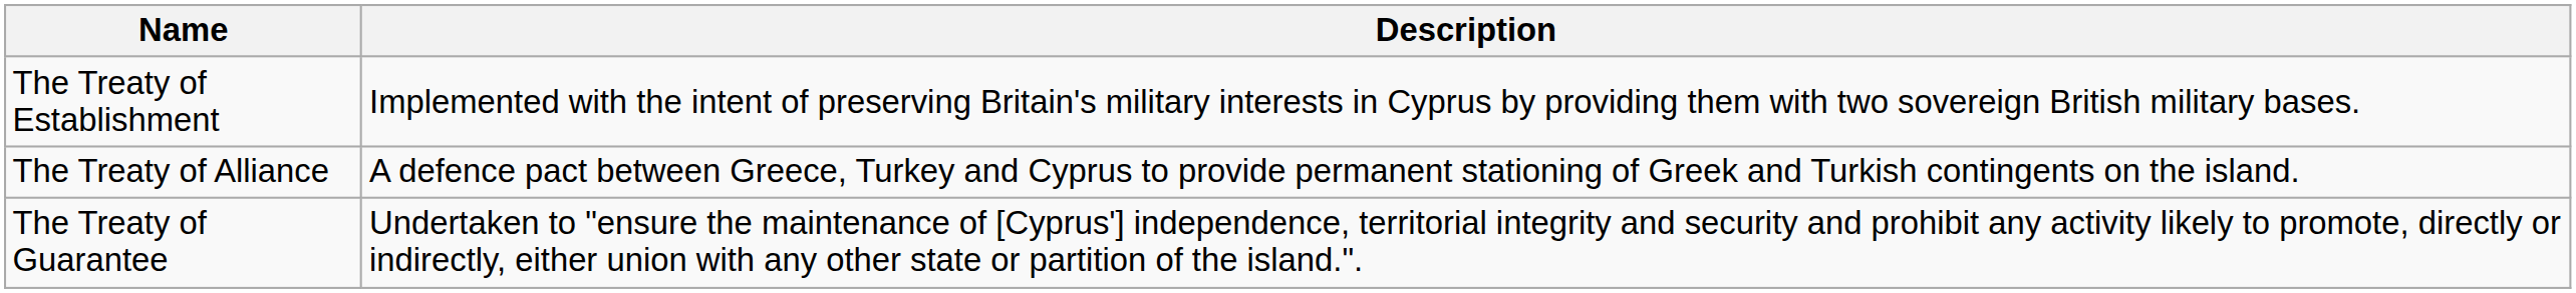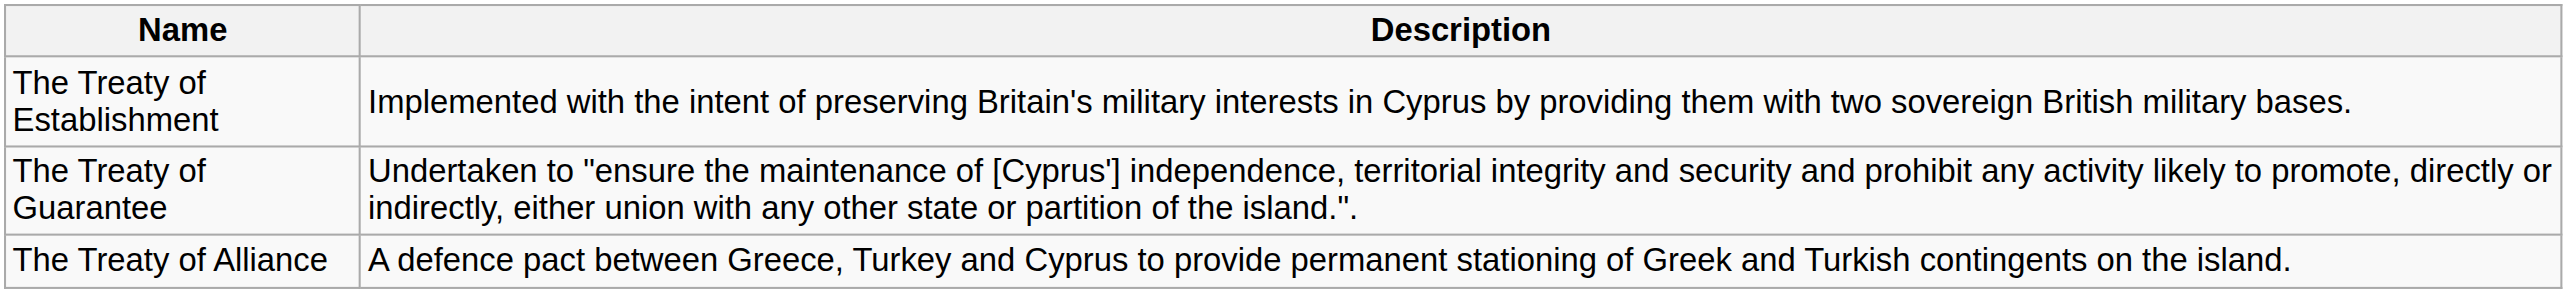 <table class="wikitable">
 <tr>
 <th>Name</th>
 <th>Description</th>
 </tr>
 <tr>
 <td>The Treaty of Establishment</td>
 <td>Implemented with the intent of preserving Britain's military interests in Cyprus by providing them with two sovereign British military bases.</td>
 </tr>
 <tr>
+<td>The Treaty of Guarantee</td>
+<td>Undertaken to "ensure the maintenance of [Cyprus'] independence, territorial integrity and security and prohibit any activity likely to promote, directly or indirectly, either union with any other state or partition of the island.".</td>
+</tr>
+<tr>
 <td>The Treaty of Alliance</td>
 <td>A defence pact between Greece, Turkey and Cyprus to provide permanent stationing of Greek and Turkish contingents on the island.</td>
 </tr>
-<tr>
-<td>The Treaty of Guarantee</td>
-<td>Undertaken to "ensure the maintenance of [Cyprus'] independence, territorial integrity and security and prohibit any activity likely to promote, directly or indirectly, either union with any other state or partition of the island.".</td>
-</tr>
 </table>
